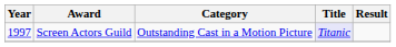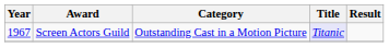 <table class=wikitable>
 <tr>
 <th>Year</th>
 <th>Award</th>
 <th>Category</th>
 <th>Title</th>
 <th>Result</th>
 </tr>
 <tr>
-<td><a href='#'>1997</a></td>
+<td><a href='#'>1967</a></td>
 <td><a href='#'>Screen Actors Guild</a></td>
 <td><a href='#'>Outstanding Cast in a Motion Picture</a></td>
 <td style="background: lavender;"><em><a href='#'>Titanic</a></em></td>
 <td></td>
 </tr>
 <tr>
 </tr>
 </table>
